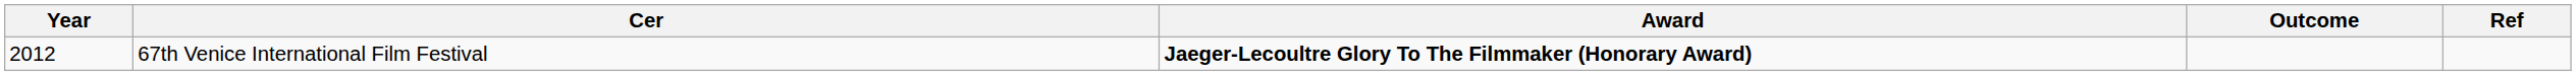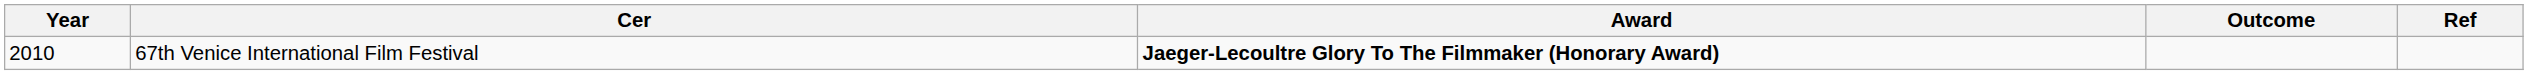 <table class="wikitable" style="width:100%;">
 <tr>
 <th width=5%>Year</th>
 <th style="width:40%;">Cer</th>
 <th style="width:40%;">Award</th>
 <th style="width:10%;">Outcome</th>
 <th style="width:5%;">Ref</th>
 </tr>
 <tr>
-<td>2012</td>
+<td>2010</td>
 <td>67th Venice International Film Festival</td>
 <td><strong>Jaeger-Lecoultre Glory To The Filmmaker (Honorary Award)</strong></td>
 <td></td>
 <td></td>
 </tr>
 </table>
